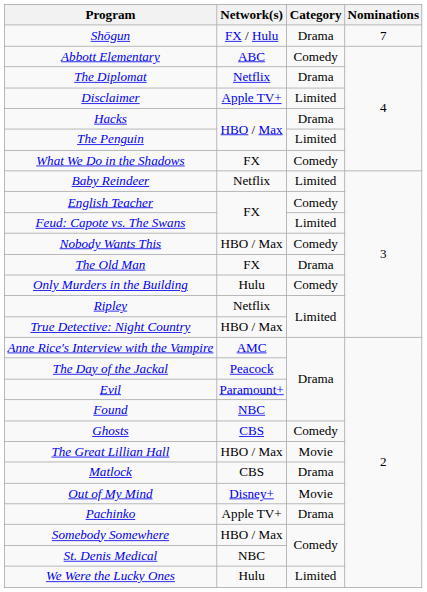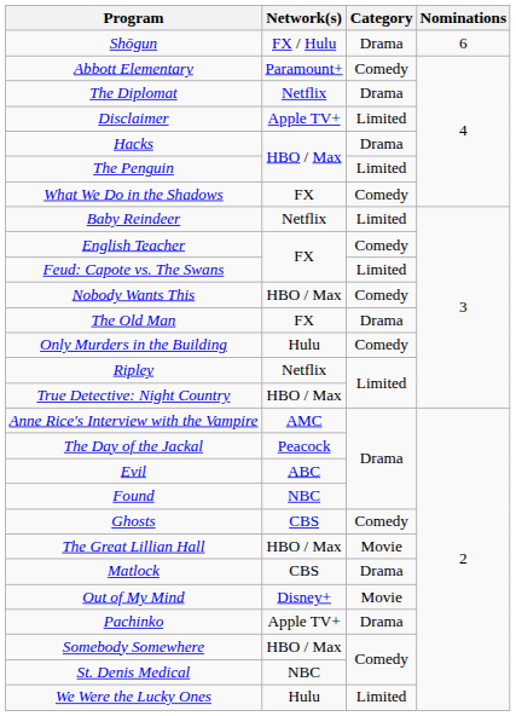 <table class="wikitable" rowspan="2" style="text-align:center" background: #f6e39c;>
 <tr>
 <th scope="col" style="text-align:center;">Program</th>
 <th scope="col" style="text-align:center;">Network(s)</th>
 <th scope="col" style="text-align:center;">Category</th>
 <th scope="col" style="width:55px">Nominations</th>
 </tr>
 <tr>
 <td><em><a href='#'>Shōgun</a></em></td>
 <td><a href='#'>FX</a> / <a href='#'>Hulu</a></td>
 <td>Drama</td>
-<td>7</td>
+<td>6</td>
 </tr>
 <tr>
 <td><em><a href='#'>Abbott Elementary</a></em></td>
-<td><a href='#'>ABC</a></td>
+<td><a href='#'>Paramount+</a></td>
 <td>Comedy</td>
 <td rowspan="6" style="text-align:center">4</td>
 </tr>
 <tr>
 <td><em><a href='#'>The Diplomat</a></em></td>
 <td><a href='#'>Netflix</a></td>
 <td>Drama</td>
 </tr>
 <tr>
 <td><em><a href='#'>Disclaimer</a></em></td>
 <td><a href='#'>Apple TV+</a></td>
 <td>Limited</td>
 </tr>
 <tr>
 <td><em><a href='#'>Hacks</a></em></td>
 <td rowspan="2"><a href='#'>HBO</a> / <a href='#'>Max</a></td>
 <td>Drama</td>
 </tr>
 <tr>
 <td><em><a href='#'>The Penguin</a></em></td>
 <td>Limited</td>
 </tr>
 <tr>
 <td><em><a href='#'>What We Do in the Shadows</a></em></td>
 <td>FX</td>
 <td>Comedy</td>
 </tr>
 <tr>
 <td><em><a href='#'>Baby Reindeer</a></em></td>
 <td>Netflix</td>
 <td>Limited</td>
 <td rowspan="8" style="text-align:center">3</td>
 </tr>
 <tr>
 <td><em><a href='#'>English Teacher</a></em></td>
 <td rowspan="2">FX</td>
 <td>Comedy</td>
 </tr>
 <tr>
 <td><em><a href='#'>Feud: Capote vs. The Swans</a></em></td>
 <td>Limited</td>
 </tr>
 <tr>
 <td><em><a href='#'>Nobody Wants This</a></em></td>
 <td>HBO / Max</td>
 <td>Comedy</td>
 </tr>
 <tr>
 <td><em><a href='#'>The Old Man</a></em></td>
 <td>FX</td>
 <td>Drama</td>
 </tr>
 <tr>
 <td><em><a href='#'>Only Murders in the Building</a></em></td>
 <td>Hulu</td>
 <td>Comedy</td>
 </tr>
 <tr>
 <td><em><a href='#'>Ripley</a></em></td>
 <td>Netflix</td>
 <td rowspan="2">Limited</td>
 </tr>
 <tr>
 <td><em><a href='#'>True Detective: Night Country</a></em></td>
 <td>HBO / Max</td>
 </tr>
 <tr>
 <td><em><a href='#'>Anne Rice's Interview with the Vampire</a></em></td>
 <td><a href='#'>AMC</a></td>
 <td rowspan="4">Drama</td>
 <td rowspan="12" style="text-align:center">2</td>
 </tr>
 <tr>
 <td><em><a href='#'>The Day of the Jackal</a></em></td>
 <td><a href='#'>Peacock</a></td>
 </tr>
 <tr>
 <td><em><a href='#'>Evil</a></em></td>
-<td><a href='#'>Paramount+</a></td>
+<td><a href='#'>ABC</a></td>
 </tr>
 <tr>
 <td><em><a href='#'>Found</a></em></td>
 <td><a href='#'>NBC</a></td>
 </tr>
 <tr>
 <td><em><a href='#'>Ghosts</a></em></td>
 <td><a href='#'>CBS</a></td>
 <td>Comedy</td>
 </tr>
 <tr>
 <td><em><a href='#'>The Great Lillian Hall</a></em></td>
 <td>HBO / Max</td>
 <td>Movie</td>
 </tr>
 <tr>
 <td><em><a href='#'>Matlock</a></em></td>
 <td>CBS</td>
 <td>Drama</td>
 </tr>
 <tr>
 <td><em><a href='#'>Out of My Mind</a></em></td>
 <td><a href='#'>Disney+</a></td>
 <td>Movie</td>
 </tr>
 <tr>
 <td><em><a href='#'>Pachinko</a></em></td>
 <td>Apple TV+</td>
 <td>Drama</td>
 </tr>
 <tr>
 <td><em><a href='#'>Somebody Somewhere</a></em></td>
 <td>HBO / Max</td>
 <td rowspan="2">Comedy</td>
 </tr>
 <tr>
 <td><em><a href='#'>St. Denis Medical</a></em></td>
 <td>NBC</td>
 </tr>
 <tr>
 <td><em><a href='#'>We Were the Lucky Ones</a></em></td>
 <td>Hulu</td>
 <td>Limited</td>
 </tr>
 </table>
